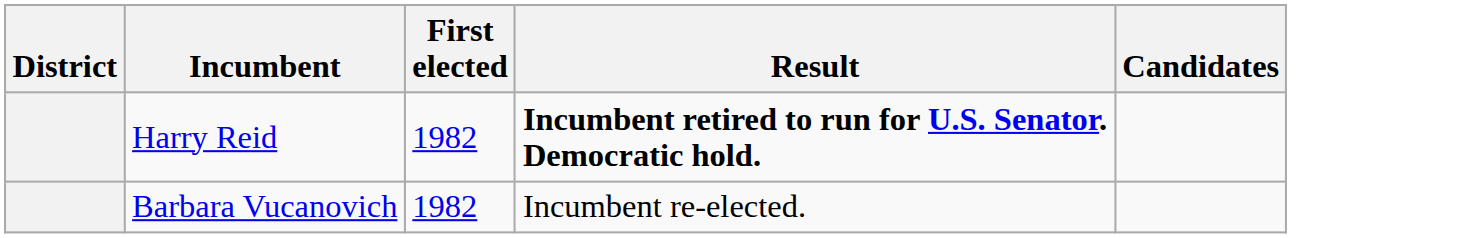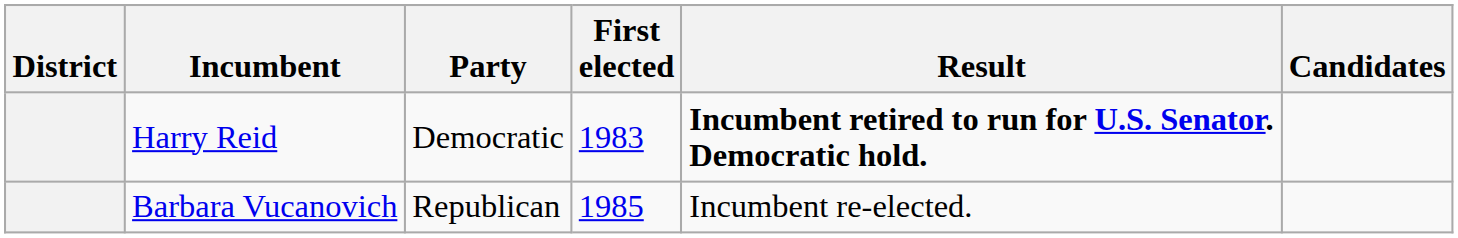 <table class=wikitable>
 <tr valign=bottom>
 <th>District</th>
 <th>Incumbent</th>
+<th>Party</th>
 <th>First<br>elected</th>
 <th>Result</th>
 <th>Candidates</th>
 </tr>
 <tr>
 <th></th>
 <td><a href='#'>Harry Reid</a></td>
-<td><a href='#'>1982</a></td>
+<td>Democratic</td>
+<td><a href='#'>1983</a></td>
 <td><strong>Incumbent retired to run for <a href='#'>U.S. Senator</a>.<br>Democratic hold.</strong></td>
 <td nowrap></td>
 </tr>
 <tr>
 <th></th>
 <td><a href='#'>Barbara Vucanovich</a></td>
-<td><a href='#'>1982</a></td>
+<td>Republican</td>
+<td><a href='#'>1985</a></td>
 <td>Incumbent re-elected.</td>
 <td nowrap></td>
 </tr>
 </table>
